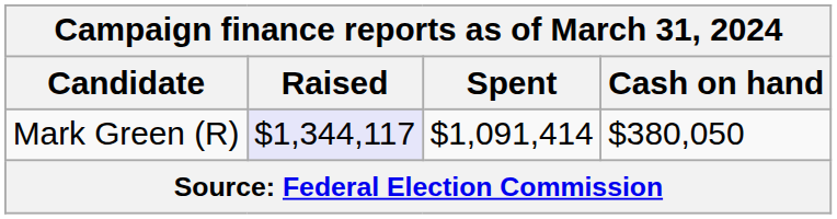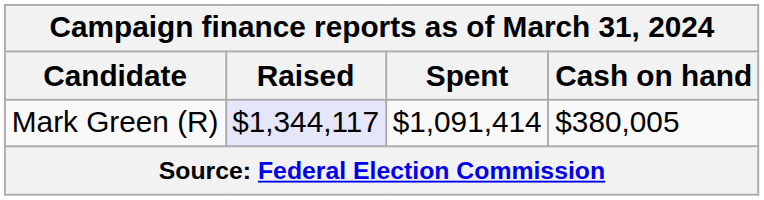 <table class="wikitable sortable">
 <tr>
 <th colspan=4>Campaign finance reports as of March 31, 2024</th>
 </tr>
 <tr style="text-align:center;">
 <th>Candidate</th>
 <th>Raised</th>
 <th>Spent</th>
 <th>Cash on hand</th>
 </tr>
 <tr>
 <td>Mark Green (R)</td>
 <td style="background: lavender;">$1,344,117</td>
 <td>$1,091,414</td>
-<td>$380,050</td>
+<td>$380,005</td>
 </tr>
 <tr>
 <th colspan="4"><small>Source: <a href='#'>Federal Election Commission</a></small></th>
 </tr>
 </table>
